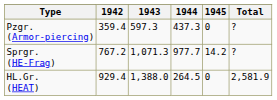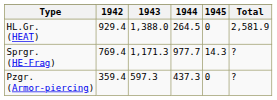 <table class="wikitable">
 <tr>
 </tr>
 <tr style="vertical-align:top; border:1px solid #996; background-color:#ddb; text-align:center;">
 <th style="border:1px solid #996">Type</th>
 <th style="border:1px solid #996">1942</th>
 <th style="border:1px solid #996">1943</th>
 <th style="border:1px solid #996">1944</th>
 <th style="border:1px solid #996">1945</th>
 <th style="border:1px solid #996">Total</th>
 </tr>
 <tr style="vertical-align:top;">
+<td style="border:1px solid #996">HL.Gr.<br> (<a href='#'>HEAT</a>)</td>
+<td style="border:1px solid #996">929.4</td>
+<td style="border:1px solid #996">1,388.0</td>
+<td style="border:1px solid #996">264.5</td>
+<td style="border:1px solid #996">0</td>
+<td style="border:1px solid #996">2,581.9</td>
+</tr>
+<tr style="vertical-align:top;">
+<td style="border:1px solid #996">Sprgr.<br> (<a href='#'>HE-Frag</a>)</td>
+<td style="border:1px solid #996">769.4</td>
+<td style="border:1px solid #996">1,171.3</td>
+<td style="border:1px solid #996">977.7</td>
+<td style="border:1px solid #996">14.3</td>
+<td style="border:1px solid #996">?</td>
+</tr>
+<tr style="vertical-align:top;">
 <td style="border:1px solid #996">Pzgr.<br> (<a href='#'>Armor-piercing</a>)</td>
 <td style="border:1px solid #996">359.4</td>
 <td style="border:1px solid #996">597.3</td>
 <td style="border:1px solid #996">437.3</td>
 <td style="border:1px solid #996">0</td>
 <td style="border:1px solid #996">?</td>
 </tr>
-<tr style="vertical-align:top;">
-<td style="border:1px solid #996">Sprgr.<br> (<a href='#'>HE-Frag</a>)</td>
-<td style="border:1px solid #996">767.2</td>
-<td style="border:1px solid #996">1,071.3</td>
-<td style="border:1px solid #996">977.7</td>
-<td style="border:1px solid #996">14.2</td>
-<td style="border:1px solid #996">?</td>
-</tr>
-<tr style="vertical-align:top;">
-<td style="border:1px solid #996">HL.Gr.<br> (<a href='#'>HEAT</a>)</td>
-<td style="border:1px solid #996">929.4</td>
-<td style="border:1px solid #996">1,388.0</td>
-<td style="border:1px solid #996">264.5</td>
-<td style="border:1px solid #996">0</td>
-<td style="border:1px solid #996">2,581.9</td>
-</tr>
 </table>
